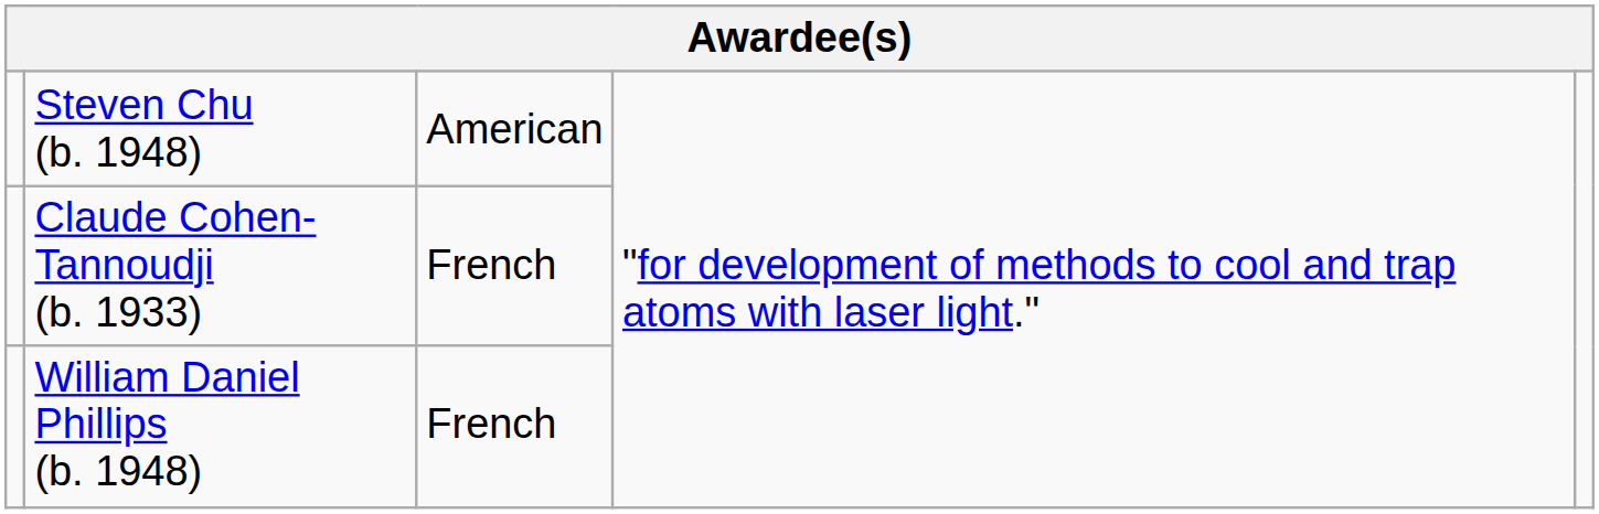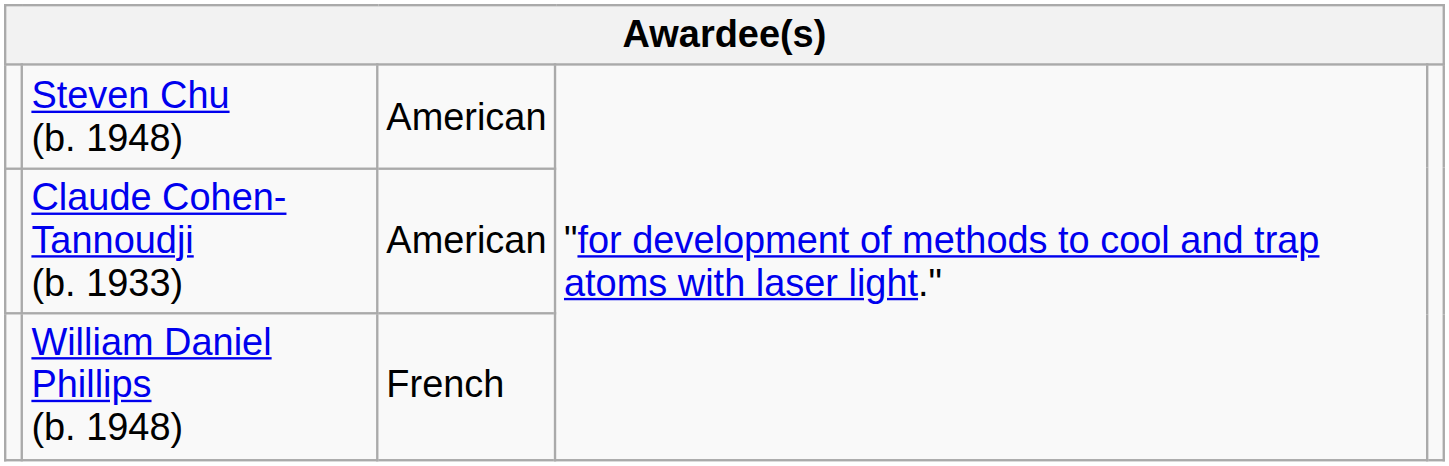 <table class="wikitable">
 <tr>
 <th colspan="5">Awardee(s)</th>
 </tr>
 <tr>
 <td></td>
 <td><a href='#'>Steven Chu</a><br>(b. 1948)</td>
 <td> American</td>
 <td rowspan="3">"<a href='#'>for development of methods to cool and trap atoms with laser light</a>."</td>
 <td rowspan="3"></td>
 </tr>
 <tr>
 <td></td>
 <td><a href='#'>Claude Cohen-Tannoudji</a><br>(b. 1933)</td>
-<td> French</td>
+<td> American</td>
 </tr>
 <tr>
 <td></td>
 <td><a href='#'>William Daniel Phillips</a><br>(b. 1948)</td>
 <td> French</td>
 </tr>
 </table>
